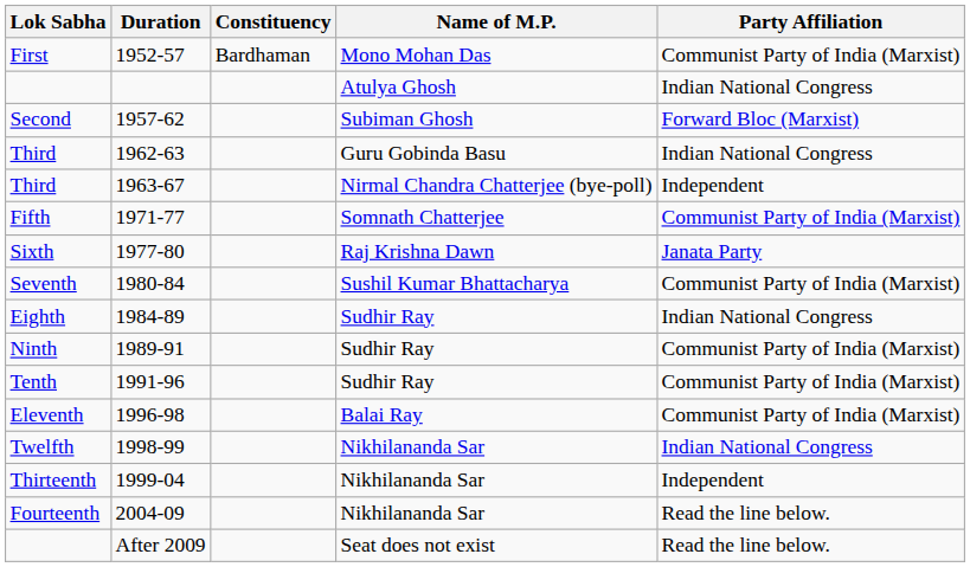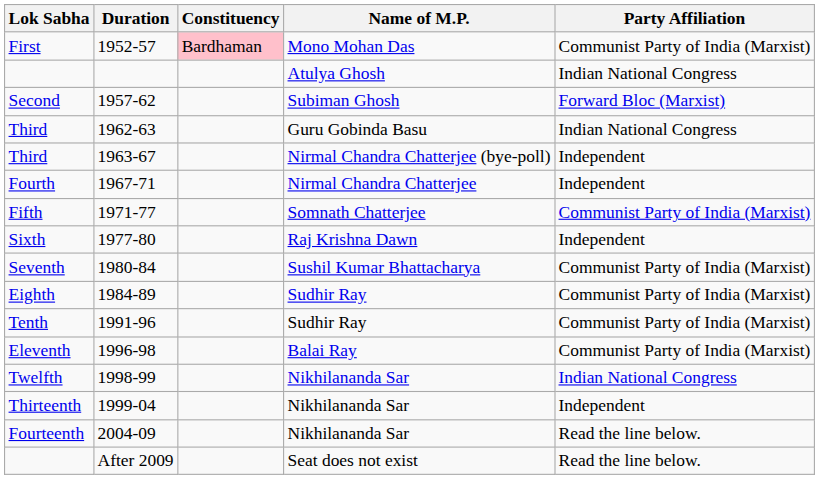 <table class="wikitable"ìÍĦĤĠč>
 <tr>
 <th>Lok Sabha</th>
 <th>Duration</th>
 <th>Constituency</th>
 <th>Name of M.P.</th>
 <th>Party Affiliation</th>
 </tr>
 <tr>
 <td><a href='#'>First</a></td>
 <td>1952-57</td>
-<td>Bardhaman</td>
+<td style="background: pink;">Bardhaman</td>
 <td><a href='#'>Mono Mohan Das</a></td>
 <td>Communist Party of India (Marxist) </td>
 </tr>
 <tr>
 <td></td>
 <td></td>
 <td></td>
 <td><a href='#'>Atulya Ghosh</a></td>
 <td>Indian National Congress </td>
 </tr>
 <tr>
 <td><a href='#'>Second</a></td>
 <td>1957-62</td>
 <td></td>
 <td><a href='#'>Subiman Ghosh</a></td>
 <td><a href='#'>Forward Bloc (Marxist)</a></td>
 </tr>
 <tr>
 <td><a href='#'>Third</a></td>
 <td>1962-63</td>
 <td></td>
 <td>Guru Gobinda Basu</td>
 <td>Indian National Congress </td>
 </tr>
 <tr>
 <td><a href='#'>Third</a></td>
 <td>1963-67</td>
 <td></td>
 <td><a href='#'>Nirmal Chandra Chatterjee</a> (bye-poll)</td>
 <td>Independent</td>
 </tr>
 <tr>
+<td><a href='#'>Fourth</a></td>
+<td>1967-71</td>
+<td></td>
+<td><a href='#'>Nirmal Chandra Chatterjee</a></td>
+<td>Independent</td>
+</tr>
+<tr>
 <td><a href='#'>Fifth</a></td>
 <td>1971-77</td>
 <td></td>
 <td><a href='#'>Somnath Chatterjee</a></td>
 <td><a href='#'>Communist Party of India (Marxist)</a></td>
 </tr>
 <tr>
 <td><a href='#'>Sixth</a></td>
 <td>1977-80</td>
 <td></td>
 <td><a href='#'>Raj Krishna Dawn</a></td>
-<td><a href='#'>Janata Party</a></td>
+<td>Independent</td>
 </tr>
 <tr>
 <td><a href='#'>Seventh</a></td>
 <td>1980-84</td>
 <td></td>
 <td><a href='#'>Sushil Kumar Bhattacharya</a></td>
 <td>Communist Party of India (Marxist)</td>
 </tr>
 <tr>
 <td><a href='#'>Eighth</a></td>
 <td>1984-89</td>
 <td></td>
 <td><a href='#'>Sudhir Ray</a></td>
-<td>Indian National Congress </td>
-</tr>
-<tr>
-<td><a href='#'>Ninth</a></td>
-<td>1989-91</td>
-<td></td>
-<td>Sudhir Ray</td>
 <td>Communist Party of India (Marxist)</td>
 </tr>
 <tr>
 <td><a href='#'>Tenth</a></td>
 <td>1991-96</td>
 <td></td>
 <td>Sudhir Ray</td>
 <td>Communist Party of India (Marxist)</td>
 </tr>
 <tr>
 <td><a href='#'>Eleventh</a></td>
 <td>1996-98</td>
 <td></td>
 <td><a href='#'>Balai Ray</a></td>
 <td>Communist Party of India (Marxist)</td>
 </tr>
 <tr>
 <td><a href='#'>Twelfth</a></td>
 <td>1998-99</td>
 <td></td>
 <td><a href='#'>Nikhilananda Sar</a></td>
 <td><a href='#'>Indian National Congress</a></td>
 </tr>
 <tr>
 <td><a href='#'>Thirteenth</a></td>
 <td>1999-04</td>
 <td></td>
 <td>Nikhilananda Sar</td>
 <td>Independent</td>
 </tr>
 <tr>
 <td><a href='#'>Fourteenth</a></td>
 <td>2004-09</td>
 <td></td>
 <td>Nikhilananda Sar</td>
 <td>Read the line below.</td>
 </tr>
 <tr>
 <td></td>
 <td>After 2009</td>
 <td></td>
 <td>Seat does not exist</td>
 <td>Read the line below.</td>
 </tr>
 </table>
